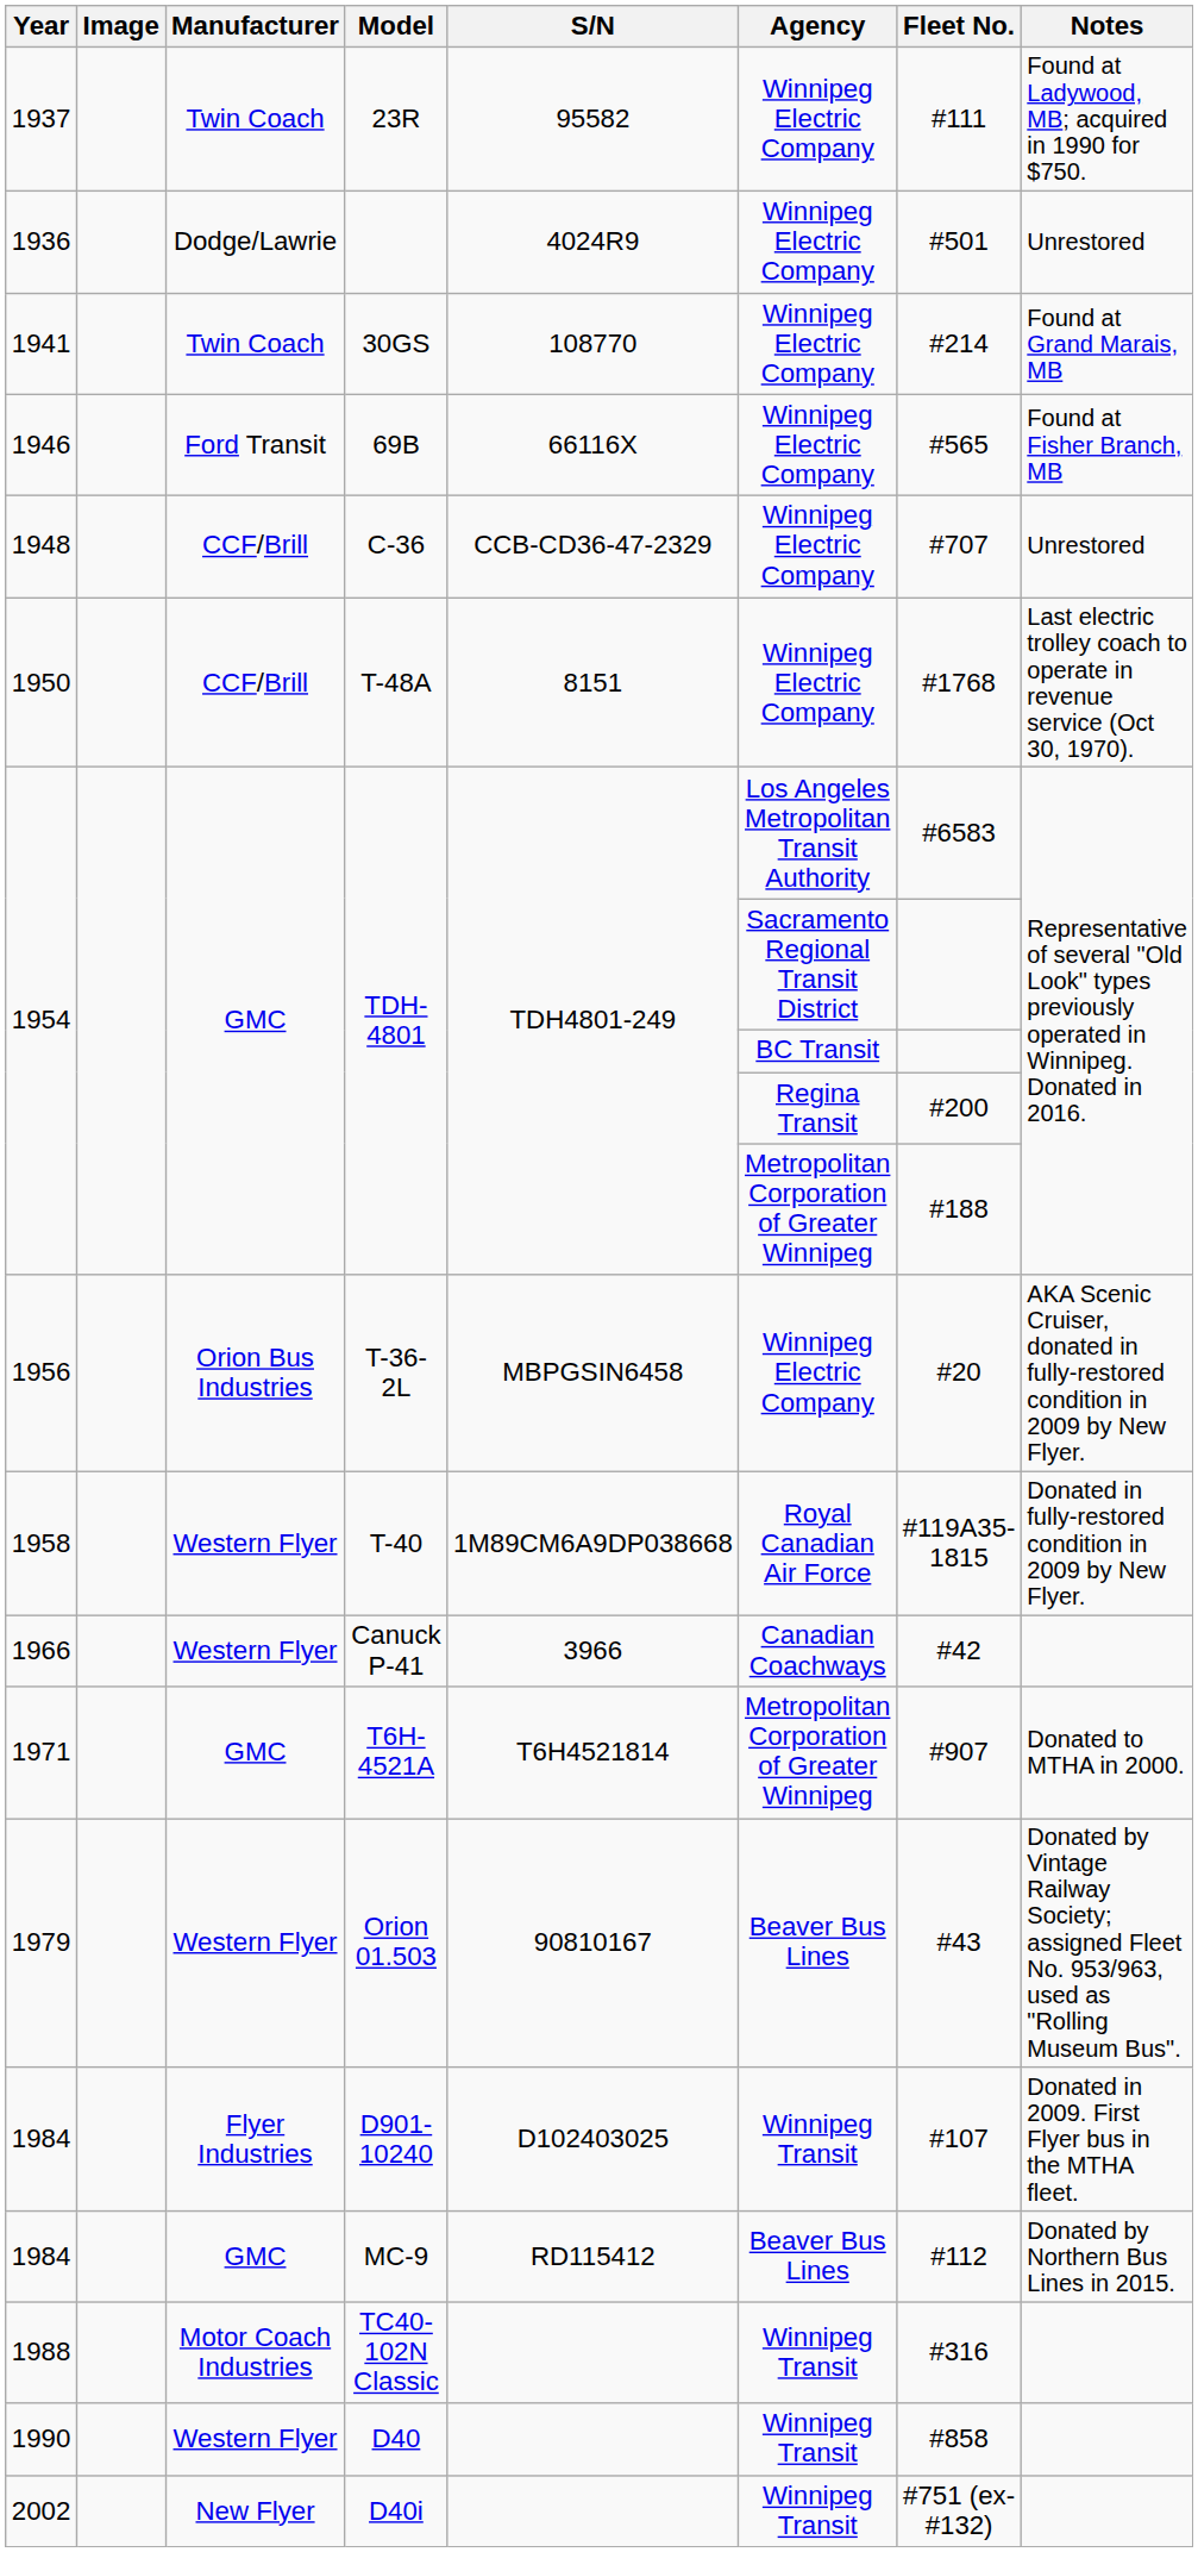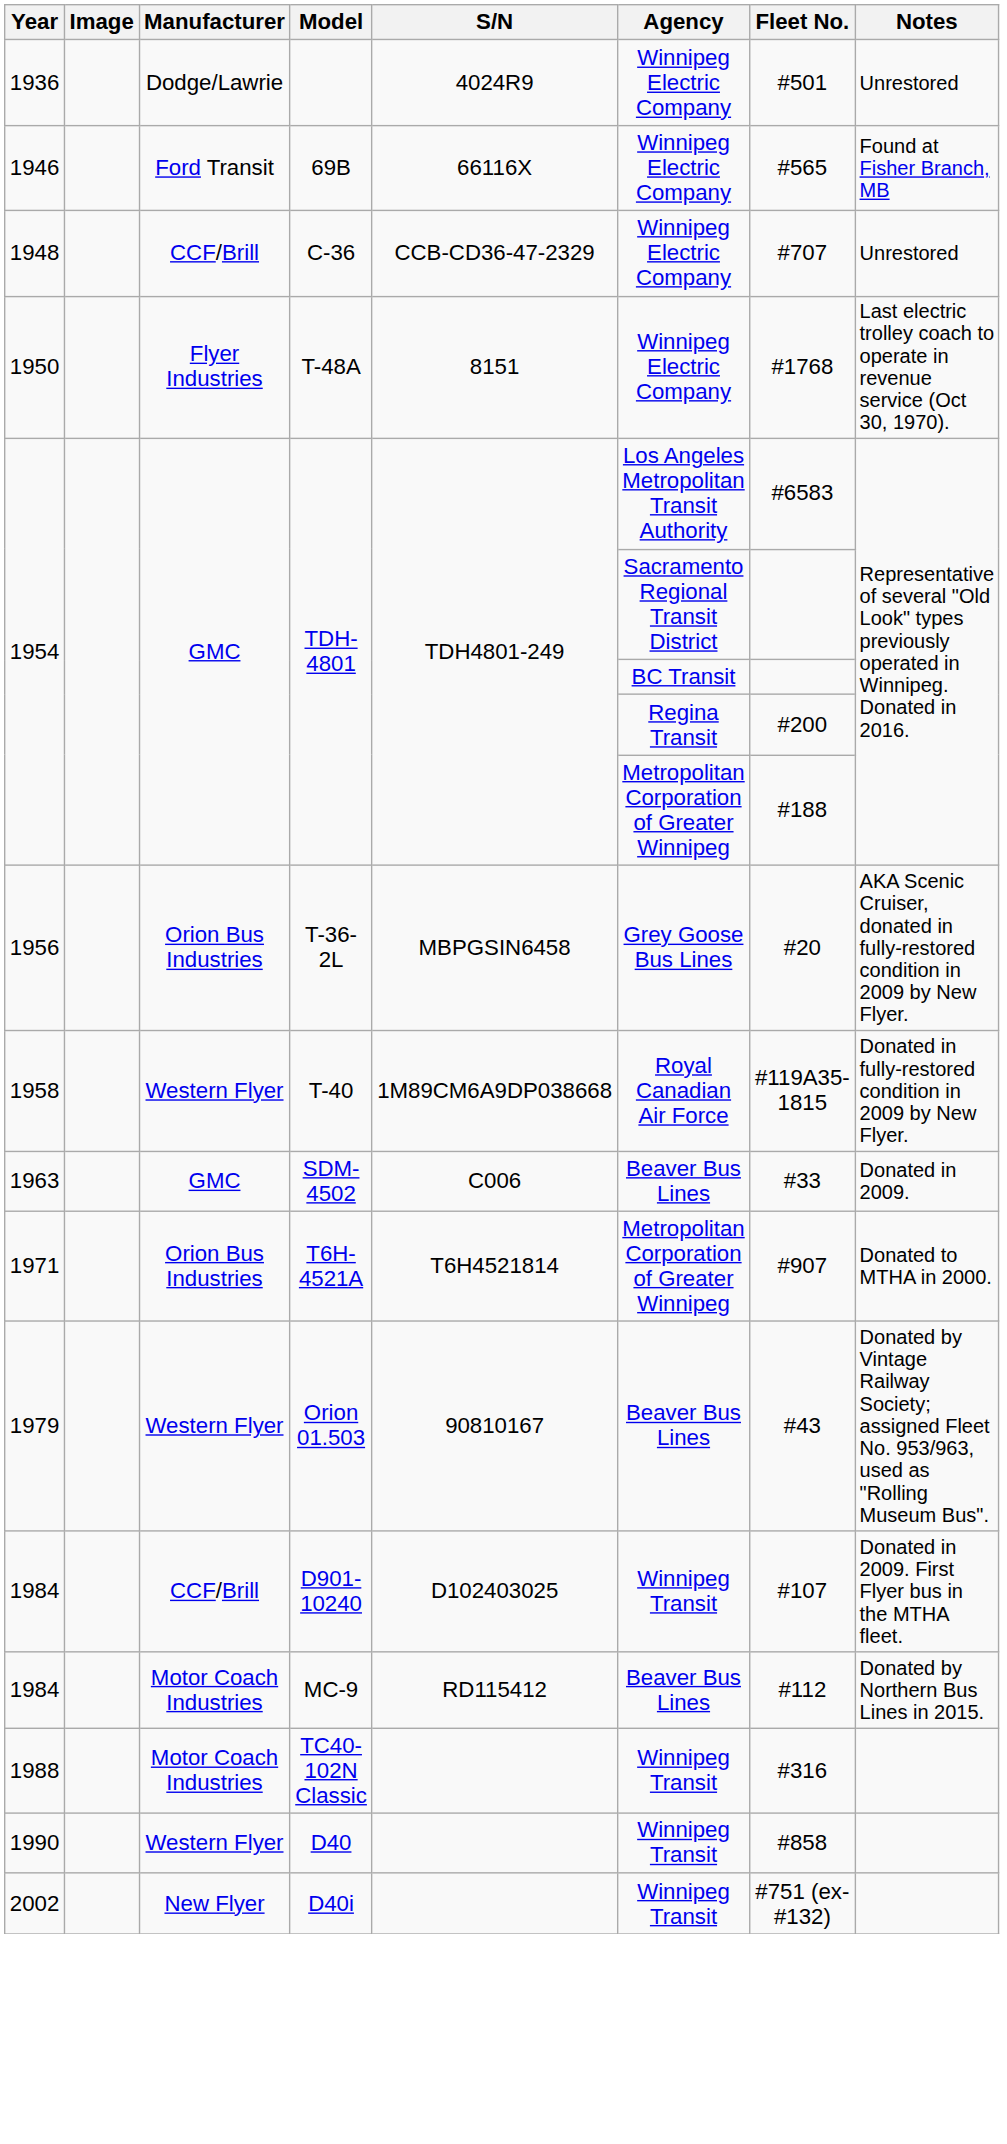 <table class="wikitable sortable" style="font-size:100%;text-align:center;">
 <tr>
 <th>Year</th>
 <th class="unsortable">Image</th>
 <th>Manufacturer</th>
 <th>Model</th>
 <th>S/N</th>
 <th>Agency</th>
 <th>Fleet No.</th>
 <th class="unsortable">Notes</th>
 </tr>
 <tr>
-<td>1937</td>
-<td></td>
-<td><a href='#'>Twin Coach</a></td>
-<td>23R</td>
-<td>95582</td>
-<td><a href='#'>Winnipeg Electric Company</a></td>
-<td>#111</td>
-<td style="text-align:left;font-size:90%;">Found at <a href='#'>Ladywood, MB</a>; acquired in 1990 for $750.</td>
-</tr>
-<tr>
 <td>1936</td>
 <td></td>
 <td>Dodge/Lawrie</td>
 <td></td>
 <td>4024R9</td>
 <td><a href='#'>Winnipeg Electric Company</a></td>
 <td>#501</td>
 <td style="text-align:left;font-size:90%;">Unrestored</td>
-</tr>
-<tr>
-<td>1941</td>
-<td></td>
-<td><a href='#'>Twin Coach</a></td>
-<td>30GS</td>
-<td>108770</td>
-<td><a href='#'>Winnipeg Electric Company</a></td>
-<td>#214</td>
-<td style="text-align:left;font-size:90%;">Found at <a href='#'>Grand Marais, MB</a></td>
 </tr>
 <tr>
 <td>1946</td>
 <td></td>
 <td><a href='#'>Ford</a> Transit</td>
 <td>69B</td>
 <td>66116X</td>
 <td><a href='#'>Winnipeg Electric Company</a></td>
 <td>#565</td>
 <td style="text-align:left;font-size:90%;">Found at <a href='#'>Fisher Branch, MB</a></td>
 </tr>
 <tr>
 <td>1948</td>
 <td></td>
 <td><a href='#'>CCF</a>/<a href='#'>Brill</a></td>
 <td>C-36</td>
 <td>CCB-CD36-47-2329</td>
 <td><a href='#'>Winnipeg Electric Company</a></td>
 <td>#707</td>
 <td style="text-align:left;font-size:90%;">Unrestored</td>
 </tr>
 <tr>
 <td>1950</td>
 <td></td>
-<td><a href='#'>CCF</a>/<a href='#'>Brill</a></td>
+<td><a href='#'>Flyer Industries</a></td>
 <td>T-48A</td>
 <td>8151</td>
 <td><a href='#'>Winnipeg Electric Company</a></td>
 <td>#1768</td>
 <td style="text-align:left;font-size:90%;">Last electric trolley coach to operate in revenue service (Oct 30, 1970).</td>
 </tr>
 <tr>
 <td rowspan=5>1954</td>
 <td rowspan=5></td>
 <td rowspan=5><a href='#'>GMC</a></td>
 <td rowspan=5><a href='#'>TDH-4801</a></td>
 <td rowspan=5>TDH4801-249</td>
 <td><a href='#'>Los Angeles Metropolitan Transit Authority</a></td>
 <td>#6583</td>
 <td rowspan=5 style="text-align:left;font-size:90%;">Representative of several "Old Look" types previously operated in Winnipeg. Donated in 2016.</td>
 </tr>
 <tr>
 <td><a href='#'>Sacramento Regional Transit District</a></td>
 <td></td>
 </tr>
 <tr>
 <td><a href='#'>BC Transit</a></td>
 <td></td>
 </tr>
 <tr>
 <td><a href='#'>Regina Transit</a></td>
 <td>#200</td>
 </tr>
 <tr>
 <td><a href='#'>Metropolitan Corporation of Greater Winnipeg</a></td>
 <td>#188</td>
 </tr>
 <tr>
 <td>1956</td>
 <td></td>
 <td><a href='#'>Orion Bus Industries</a></td>
 <td>T-36-2L</td>
 <td>MBPGSIN6458</td>
-<td><a href='#'>Winnipeg Electric Company</a></td>
+<td><a href='#'>Grey Goose Bus Lines</a></td>
 <td>#20</td>
 <td style="text-align:left;font-size:90%;">AKA Scenic Cruiser, donated in fully-restored condition in 2009 by New Flyer.</td>
 </tr>
 <tr>
 <td>1958</td>
 <td></td>
 <td><a href='#'>Western Flyer</a></td>
 <td>T-40</td>
 <td>1M89CM6A9DP038668</td>
 <td><a href='#'>Royal Canadian Air Force</a></td>
 <td>#119A35-1815</td>
 <td style="text-align:left;font-size:90%;">Donated in fully-restored condition in 2009 by New Flyer.</td>
 </tr>
 <tr>
-<td>1966</td>
+<td>1963</td>
 <td></td>
-<td><a href='#'>Western Flyer</a></td>
-<td>Canuck P-41</td>
-<td>3966</td>
-<td><a href='#'>Canadian Coachways</a></td>
-<td>#42</td>
-<td style="text-align:left;font-size:90%;"></td>
+<td><a href='#'>GMC</a></td>
+<td><a href='#'>SDM-4502</a></td>
+<td>C006</td>
+<td><a href='#'>Beaver Bus Lines</a></td>
+<td>#33</td>
+<td style="text-align:left;font-size:90%;">Donated in 2009.</td>
 </tr>
 <tr>
 <td>1971</td>
 <td></td>
-<td><a href='#'>GMC</a></td>
+<td><a href='#'>Orion Bus Industries</a></td>
 <td><a href='#'>T6H-4521A</a></td>
 <td>T6H4521814</td>
 <td><a href='#'>Metropolitan Corporation of Greater Winnipeg</a></td>
 <td>#907</td>
 <td style="text-align:left;font-size:90%;">Donated to MTHA in 2000.</td>
 </tr>
 <tr>
 <td>1979</td>
 <td></td>
 <td><a href='#'>Western Flyer</a></td>
 <td><a href='#'>Orion 01.503</a></td>
 <td>90810167</td>
 <td><a href='#'>Beaver Bus Lines</a></td>
 <td>#43</td>
 <td style="text-align:left;font-size:90%;">Donated by Vintage Railway Society; assigned Fleet No. 953/963, used as "Rolling Museum Bus".</td>
 </tr>
 <tr>
 <td>1984</td>
 <td></td>
-<td><a href='#'>Flyer Industries</a></td>
+<td><a href='#'>CCF</a>/<a href='#'>Brill</a></td>
 <td><a href='#'>D901-10240</a></td>
 <td>D102403025</td>
 <td><a href='#'>Winnipeg Transit</a></td>
 <td>#107</td>
 <td style="text-align:left;font-size:90%;">Donated in 2009. First Flyer bus in the MTHA fleet.</td>
 </tr>
 <tr>
 <td>1984</td>
 <td></td>
-<td><a href='#'>GMC</a></td>
+<td><a href='#'>Motor Coach Industries</a></td>
 <td>MC-9</td>
 <td>RD115412</td>
 <td><a href='#'>Beaver Bus Lines</a></td>
 <td>#112</td>
 <td style="text-align:left;font-size:90%;">Donated by Northern Bus Lines in 2015.</td>
 </tr>
 <tr>
 <td>1988</td>
 <td></td>
 <td><a href='#'>Motor Coach Industries</a></td>
 <td><a href='#'>TC40-102N Classic</a></td>
 <td></td>
 <td><a href='#'>Winnipeg Transit</a></td>
 <td>#316</td>
 <td style="text-align:left;font-size:90%;"></td>
 </tr>
 <tr>
 <td>1990</td>
 <td></td>
 <td><a href='#'>Western Flyer</a></td>
 <td><a href='#'>D40</a></td>
 <td></td>
 <td><a href='#'>Winnipeg Transit</a></td>
 <td>#858</td>
 <td style="text-align:left;font-size:90%;"></td>
 </tr>
 <tr>
 <td>2002</td>
 <td></td>
 <td><a href='#'>New Flyer</a></td>
 <td><a href='#'>D40i</a></td>
 <td></td>
 <td><a href='#'>Winnipeg Transit</a></td>
 <td>#751 (ex-#132)</td>
 <td style="text-align:left;font-size:90%;"></td>
 </tr>
 </table>
